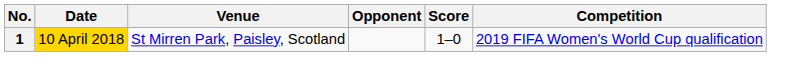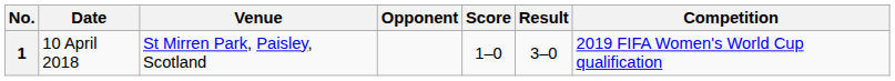 <table class="wikitable sortable plainrowheaders">
 <tr>
 <th scope="col">No.</th>
 <th scope="col" data-sort-type="date">Date</th>
 <th scope="col">Venue</th>
 <th scope="col">Opponent</th>
 <th scope="col" class="unsortable">Score</th>
+<th scope="col" class="unsortable">Result</th>
 <th scope="col">Competition</th>
 </tr>
 <tr>
 <th>1</th>
-<td style="background: gold;">10 April 2018</td>
+<td>10 April 2018</td>
 <td><a href='#'>St Mirren Park</a>, <a href='#'>Paisley</a>, Scotland</td>
 <td></td>
 <td align="center">1–0</td>
+<td align="center">3–0</td>
 <td><a href='#'>2019 FIFA Women's World Cup qualification</a></td>
 </tr>
 </table>
